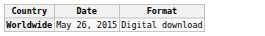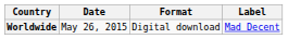 <table class="wikitable plainrowheaders">
 <tr>
 <th scope="col">Country</th>
 <th scope="col">Date</th>
 <th scope="col">Format</th>
+<th scope="col">Label</th>
 </tr>
 <tr>
 <th scope="row">Worldwide</th>
 <td>May 26, 2015</td>
 <td>Digital download</td>
+<td rowspan="1"><a href='#'>Mad Decent</a></td>
 </tr>
 </table>
